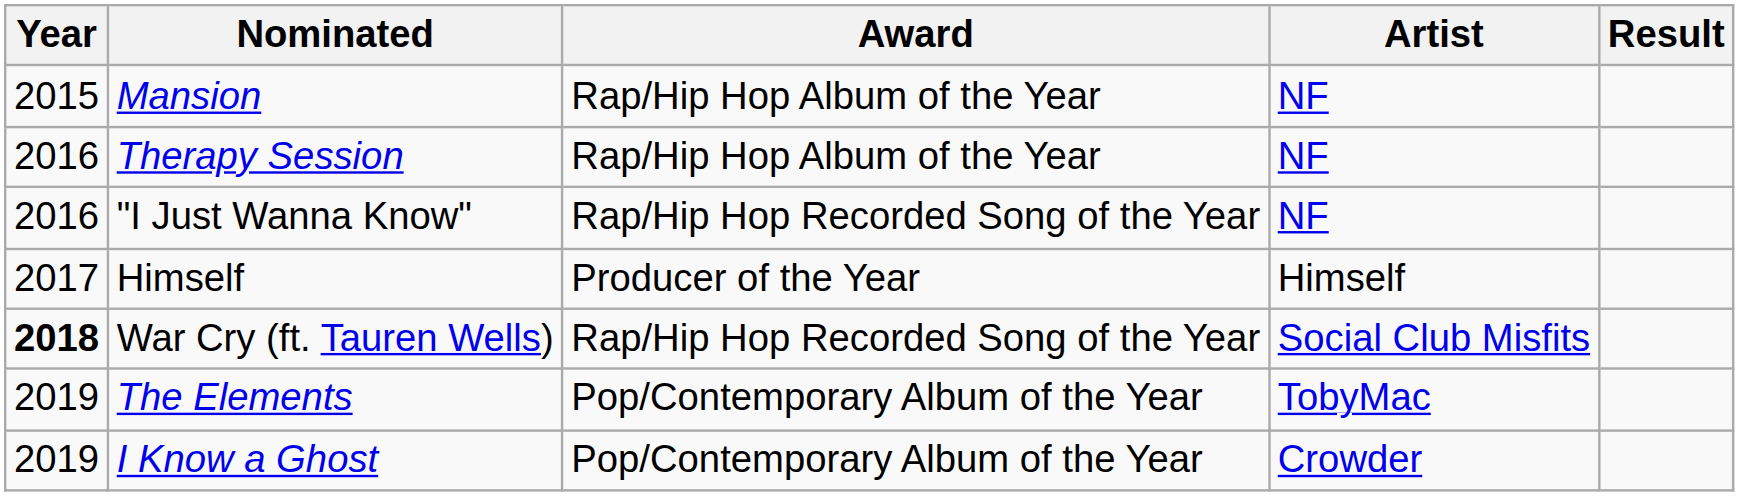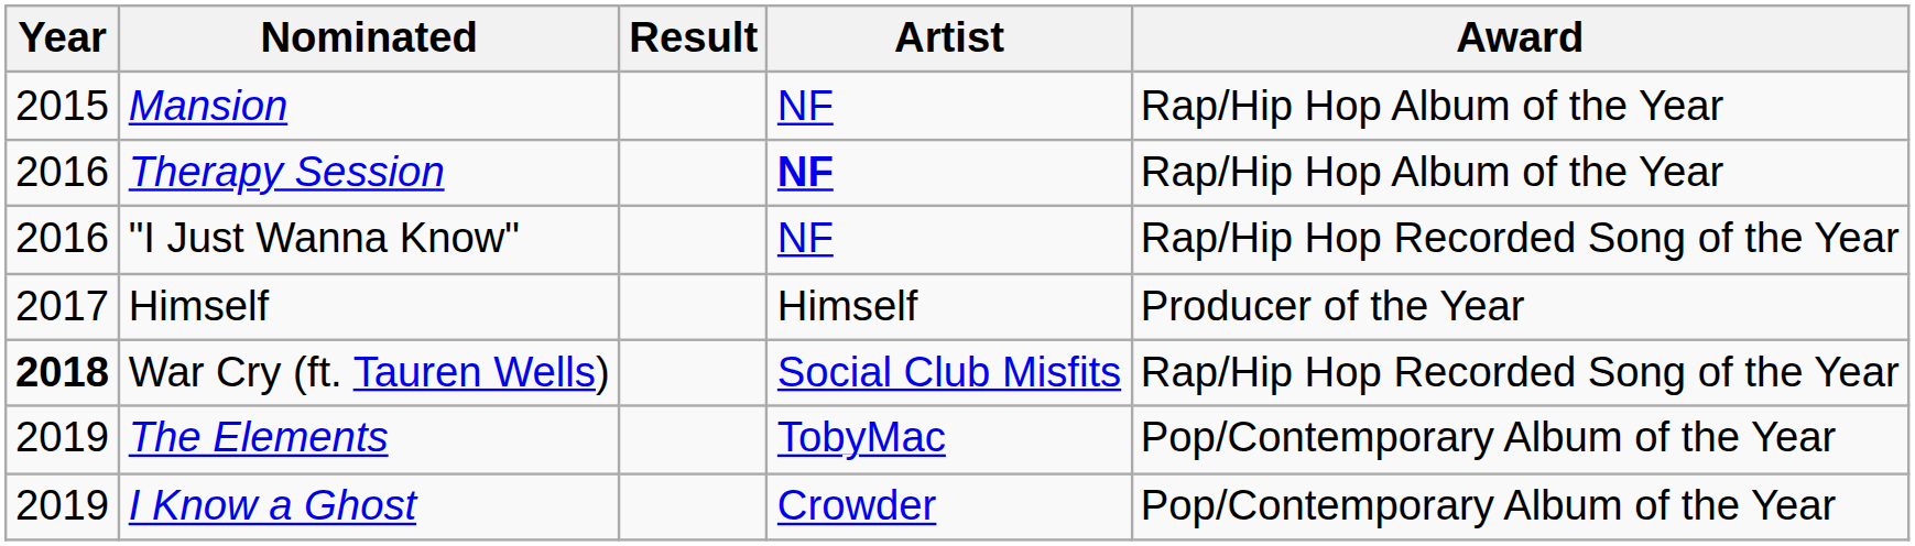 <table class="wikitable">
 <tr>
 <th>Year</th>
 <th>Nominated</th>
+<th>Result</th>
+<th>Artist</th>
 <th>Award</th>
-<th>Artist</th>
-<th>Result</th>
 </tr>
 <tr>
 <td>2015</td>
 <td><em><a href='#'>Mansion</a></em></td>
+<td></td>
+<td><a href='#'>NF</a></td>
 <td>Rap/Hip Hop Album of the Year</td>
-<td><a href='#'>NF</a></td>
-<td></td>
 </tr>
 <tr>
 <td>2016</td>
 <td><em><a href='#'>Therapy Session</a></em></td>
+<td></td>
+<td><strong><a href='#'>NF</a></strong></td>
 <td>Rap/Hip Hop Album of the Year</td>
-<td><a href='#'>NF</a></td>
-<td></td>
 </tr>
 <tr>
 <td>2016</td>
 <td>"I Just Wanna Know"</td>
+<td></td>
+<td><a href='#'>NF</a></td>
 <td>Rap/Hip Hop Recorded Song of the Year</td>
-<td><a href='#'>NF</a></td>
-<td></td>
 </tr>
 <tr>
 <td>2017</td>
 <td>Himself</td>
+<td></td>
+<td>Himself</td>
 <td>Producer of the Year</td>
-<td>Himself</td>
-<td></td>
 </tr>
 <tr>
 <td><strong>2018</strong></td>
 <td>War Cry (ft. <a href='#'>Tauren Wells</a>)</td>
+<td></td>
+<td><a href='#'>Social Club Misfits</a></td>
 <td>Rap/Hip Hop Recorded Song of the Year</td>
-<td><a href='#'>Social Club Misfits</a></td>
-<td></td>
 </tr>
 <tr>
 <td>2019</td>
 <td><a href='#'><em>The Elements</em></a></td>
+<td></td>
+<td><a href='#'>TobyMac</a></td>
 <td>Pop/Contemporary Album of the Year</td>
-<td><a href='#'>TobyMac</a></td>
-<td></td>
 </tr>
 <tr>
 <td>2019</td>
 <td><em><a href='#'>I Know a Ghost</a></em></td>
+<td></td>
+<td><a href='#'>Crowder</a></td>
 <td>Pop/Contemporary Album of the Year</td>
-<td><a href='#'>Crowder</a></td>
-<td></td>
 </tr>
 </table>
